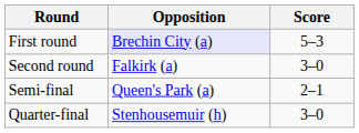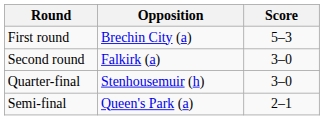 <table class="wikitable">
 <tr>
 <th width=100>Round</th>
 <th width=160>Opposition</th>
 <th width=80>Score</th>
 </tr>
 <tr>
 <td>First round</td>
-<td style="background: lavender;"><a href='#'>Brechin City</a> (<a href='#'>a</a>)</td>
+<td><a href='#'>Brechin City</a> (<a href='#'>a</a>)</td>
 <td align=center>5–3</td>
 </tr>
 <tr>
 <td>Second round</td>
 <td><a href='#'>Falkirk</a> (<a href='#'>a</a>)</td>
 <td align=center>3–0</td>
 </tr>
 <tr>
+<td>Quarter-final</td>
+<td><a href='#'>Stenhousemuir</a> (<a href='#'>h</a>)</td>
+<td align=center>3–0</td>
+</tr>
+<tr>
 <td>Semi-final</td>
 <td><a href='#'>Queen's Park</a> (<a href='#'>a</a>)</td>
 <td align=center>2–1</td>
 </tr>
-<tr>
-<td>Quarter-final</td>
-<td><a href='#'>Stenhousemuir</a> (<a href='#'>h</a>)</td>
-<td align=center>3–0</td>
-</tr>
 </table>
